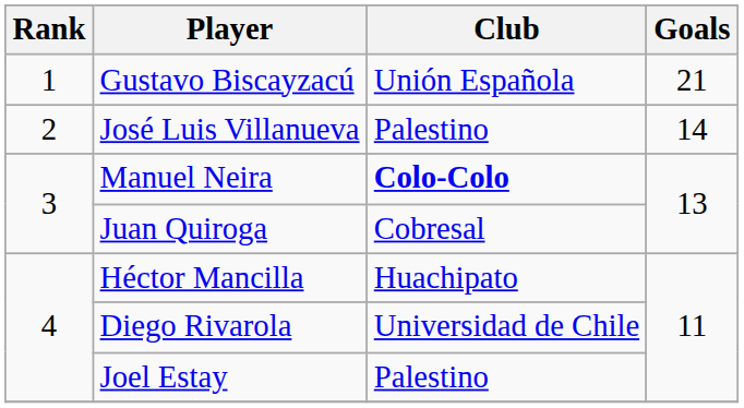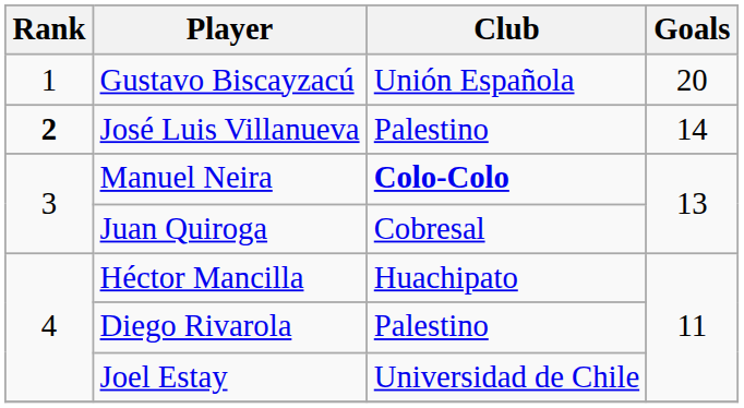 <table class="wikitable" style="text-align:center">
 <tr>
 <th>Rank</th>
 <th>Player</th>
 <th>Club</th>
 <th>Goals</th>
 </tr>
 <tr>
 <td>1</td>
 <td align="left"> <a href='#'>Gustavo Biscayzacú</a></td>
 <td align="left"><a href='#'>Unión Española</a></td>
-<td>21</td>
+<td>20</td>
 </tr>
 <tr>
-<td>2</td>
+<td><strong>2</strong></td>
 <td align="left"> <a href='#'>José Luis Villanueva</a></td>
 <td align="left"><a href='#'>Palestino</a></td>
 <td>14</td>
 </tr>
 <tr>
 <td rowspan="2">3</td>
 <td align="left"> <a href='#'>Manuel Neira</a></td>
 <td align="left"><strong><a href='#'>Colo-Colo</a></strong></td>
 <td rowspan="2">13</td>
 </tr>
 <tr>
 <td align="left"> <a href='#'>Juan Quiroga</a></td>
 <td align="left"><a href='#'>Cobresal</a></td>
 </tr>
 <tr>
 <td rowspan="3">4</td>
 <td align="left"> <a href='#'>Héctor Mancilla</a></td>
 <td align="left"><a href='#'>Huachipato</a></td>
 <td rowspan="3">11</td>
 </tr>
 <tr>
 <td align="left"> <a href='#'>Diego Rivarola</a></td>
-<td align="left"><a href='#'>Universidad de Chile</a></td>
+<td align="left"><a href='#'>Palestino</a></td>
 </tr>
 <tr>
 <td align="left"> <a href='#'>Joel Estay</a></td>
-<td align="left"><a href='#'>Palestino</a></td>
+<td align="left"><a href='#'>Universidad de Chile</a></td>
 </tr>
 <tr>
 </tr>
 </table>
